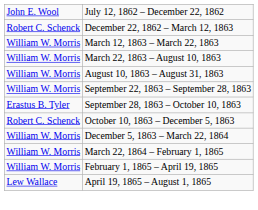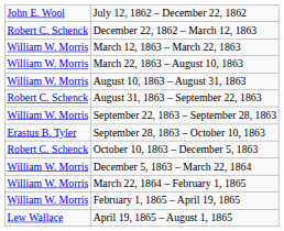 <table class="wikitable">
 <tr>
 <td><a href='#'>John E. Wool</a>        </td>
 <td>July 12, 1862 – December 22, 1862</td>
 </tr>
 <tr>
 <td><a href='#'>Robert C. Schenck</a></td>
 <td>December 22, 1862 – March 12, 1863</td>
 </tr>
 <tr>
 <td><a href='#'>William W. Morris</a></td>
 <td>March 12, 1863 – March 22, 1863</td>
 </tr>
 <tr>
 <td><a href='#'>William W. Morris</a></td>
 <td>March 22, 1863 – August 10, 1863</td>
 </tr>
 <tr>
 <td><a href='#'>William W. Morris</a></td>
 <td>August 10, 1863 – August 31, 1863</td>
+</tr>
+<tr>
+<td><a href='#'>Robert C. Schenck</a></td>
+<td>August 31, 1863 – September 22, 1863</td>
 </tr>
 <tr>
 <td><a href='#'>William W. Morris</a></td>
 <td>September 22, 1863 – September 28, 1863</td>
 </tr>
 <tr>
 <td><a href='#'>Erastus B. Tyler</a></td>
 <td>September 28, 1863 – October 10, 1863</td>
 </tr>
 <tr>
 <td><a href='#'>Robert C. Schenck</a></td>
 <td>October 10, 1863 – December 5, 1863</td>
 </tr>
 <tr>
 <td><a href='#'>William W. Morris</a></td>
 <td>December 5, 1863 – March 22, 1864</td>
 </tr>
 <tr>
 <td><a href='#'>William W. Morris</a></td>
 <td>March 22, 1864 – February 1, 1865</td>
 </tr>
 <tr>
 <td><a href='#'>William W. Morris</a></td>
 <td>February 1, 1865 – April 19, 1865</td>
 </tr>
 <tr>
 <td><a href='#'>Lew Wallace</a></td>
 <td>April 19, 1865 – August 1, 1865</td>
 </tr>
 </table>
